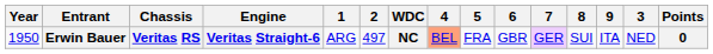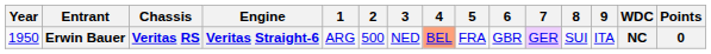 <table class="wikitable" style="text-align:center; font-size:90%">
 <tr>
 <th>Year</th>
 <th>Entrant</th>
 <th>Chassis</th>
 <th>Engine</th>
 <th>1</th>
 <th>2</th>
-<th>WDC</th>
+<th>3</th>
 <th>4</th>
 <th>5</th>
 <th>6</th>
 <th>7</th>
 <th>8</th>
 <th>9</th>
-<th>3</th>
+<th>WDC</th>
 <th>Points</th>
 </tr>
 <tr>
 <td><a href='#'>1950</a></td>
 <th>Erwin Bauer</th>
 <th><a href='#'>Veritas</a> <a href='#'>RS</a></th>
 <th><a href='#'>Veritas</a> <a href='#'>Straight-6</a></th>
 <td><a href='#'>ARG</a></td>
-<td><a href='#'>497</a></td>
-<th>NC</th>
+<td><a href='#'>500</a></td>
+<td><a href='#'>NED</a></td>
 <td style="background: lightsalmon;"><a href='#'>BEL</a></td>
 <td><a href='#'>FRA</a></td>
 <td><a href='#'>GBR</a></td>
 <td style="background:#EFCFFF;"><a href='#'>GER</a><br></td>
 <td><a href='#'>SUI</a></td>
 <td><a href='#'>ITA</a></td>
-<td><a href='#'>NED</a></td>
+<th>NC</th>
 <th>0</th>
 </tr>
 </table>
